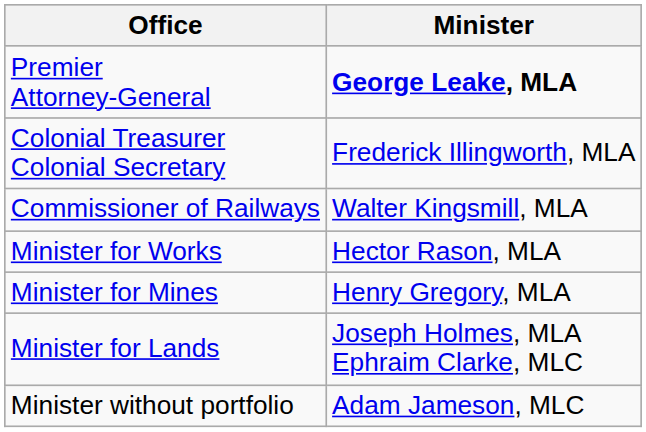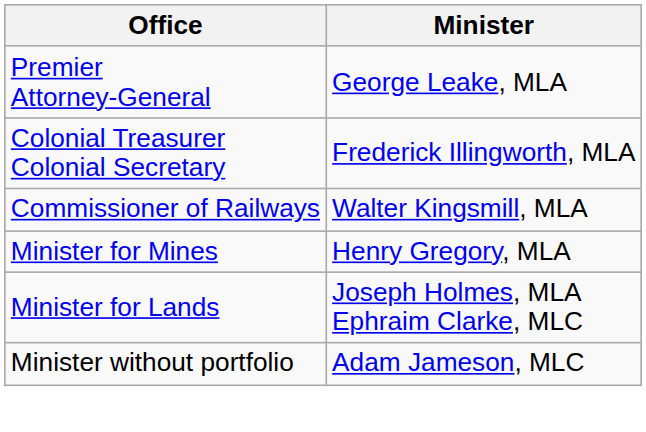 <table class="wikitable">
 <tr>
 <th>Office</th>
 <th>Minister</th>
 </tr>
 <tr>
 <td><a href='#'>Premier</a><br><a href='#'>Attorney-General</a></td>
-<td><strong><a href='#'>George Leake</a>, MLA</strong></td>
+<td><a href='#'>George Leake</a>, MLA</td>
 </tr>
 <tr>
 <td><a href='#'>Colonial Treasurer</a><br><a href='#'>Colonial Secretary</a></td>
 <td><a href='#'>Frederick Illingworth</a>, MLA</td>
 </tr>
 <tr>
 <td><a href='#'>Commissioner of Railways</a></td>
 <td><a href='#'>Walter Kingsmill</a>, MLA</td>
-</tr>
-<tr>
-<td><a href='#'>Minister for Works</a></td>
-<td><a href='#'>Hector Rason</a>, MLA</td>
 </tr>
 <tr>
 <td><a href='#'>Minister for Mines</a></td>
 <td><a href='#'>Henry Gregory</a>, MLA</td>
 </tr>
 <tr>
 <td><a href='#'>Minister for Lands</a></td>
 <td><a href='#'>Joseph Holmes</a>, MLA<br><a href='#'>Ephraim Clarke</a>, MLC</td>
 </tr>
 <tr>
 <td>Minister without portfolio</td>
 <td><a href='#'>Adam Jameson</a>, MLC</td>
 </tr>
 </table>
